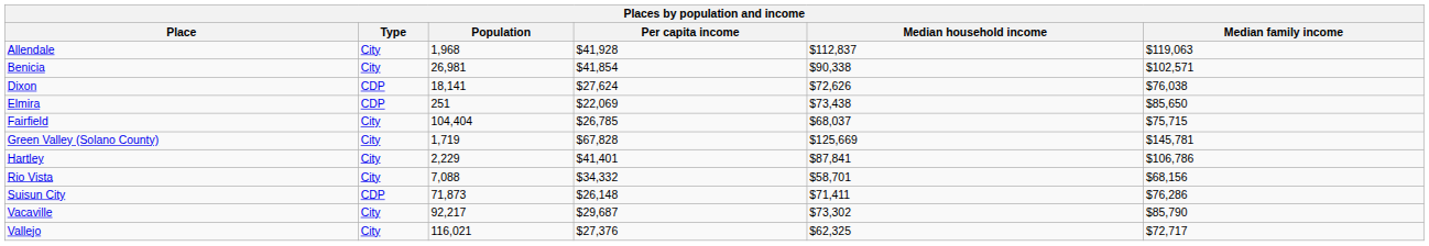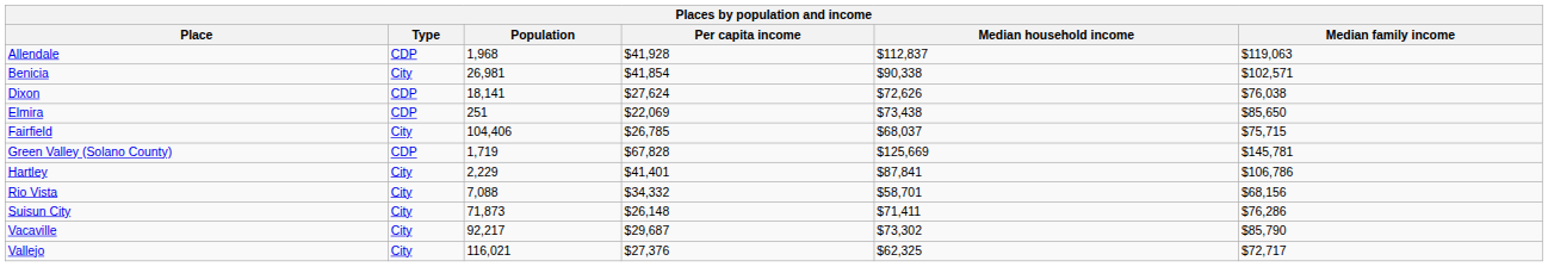 <table class="wikitable collapsible collapsed sortable" style="width: 100%;">
 <tr>
 <th colspan=6>Places by population and income</th>
 </tr>
 <tr>
 <th>Place</th>
 <th>Type</th>
 <th>Population</th>
 <th data-sort-type="currency">Per capita income</th>
 <th data-sort-type="currency">Median household income</th>
 <th data-sort-type="currency">Median family income</th>
 </tr>
 <tr>
 <td><a href='#'>Allendale</a></td>
-<td><a href='#'>City</a></td>
+<td><a href='#'>CDP</a></td>
 <td>1,968</td>
 <td>$41,928</td>
 <td>$112,837</td>
 <td>$119,063</td>
 </tr>
 <tr>
 <td><a href='#'>Benicia</a></td>
 <td><a href='#'>City</a></td>
 <td>26,981</td>
 <td>$41,854</td>
 <td>$90,338</td>
 <td>$102,571</td>
 </tr>
 <tr>
 <td><a href='#'>Dixon</a></td>
 <td><a href='#'>CDP</a></td>
 <td>18,141</td>
 <td>$27,624</td>
 <td>$72,626</td>
 <td>$76,038</td>
 </tr>
 <tr>
 <td><a href='#'>Elmira</a></td>
 <td><a href='#'>CDP</a></td>
 <td>251</td>
 <td>$22,069</td>
 <td>$73,438</td>
 <td>$85,650</td>
 </tr>
 <tr>
 <td><a href='#'>Fairfield</a></td>
 <td><a href='#'>City</a></td>
-<td>104,404</td>
+<td>104,406</td>
 <td>$26,785</td>
 <td>$68,037</td>
 <td>$75,715</td>
 </tr>
 <tr>
 <td><a href='#'>Green Valley (Solano County)</a></td>
-<td><a href='#'>City</a></td>
+<td><a href='#'>CDP</a></td>
 <td>1,719</td>
 <td>$67,828</td>
 <td>$125,669</td>
 <td>$145,781</td>
 </tr>
 <tr>
 <td><a href='#'>Hartley</a></td>
 <td><a href='#'>City</a></td>
 <td>2,229</td>
 <td>$41,401</td>
 <td>$87,841</td>
 <td>$106,786</td>
 </tr>
 <tr>
 <td><a href='#'>Rio Vista</a></td>
 <td><a href='#'>City</a></td>
 <td>7,088</td>
 <td>$34,332</td>
 <td>$58,701</td>
 <td>$68,156</td>
 </tr>
 <tr>
 <td><a href='#'>Suisun City</a></td>
-<td><a href='#'>CDP</a></td>
+<td><a href='#'>City</a></td>
 <td>71,873</td>
 <td>$26,148</td>
 <td>$71,411</td>
 <td>$76,286</td>
 </tr>
 <tr>
 <td><a href='#'>Vacaville</a></td>
 <td><a href='#'>City</a></td>
 <td>92,217</td>
 <td>$29,687</td>
 <td>$73,302</td>
 <td>$85,790</td>
 </tr>
 <tr>
 <td><a href='#'>Vallejo</a></td>
 <td><a href='#'>City</a></td>
 <td>116,021</td>
 <td>$27,376</td>
 <td>$62,325</td>
 <td>$72,717</td>
 </tr>
 </table>
